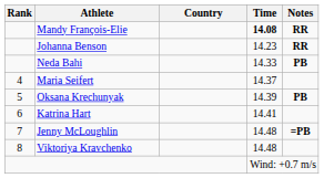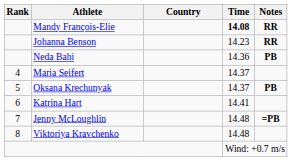 <table class="wikitable sortable" style="text-align:center">
 <tr>
 <th>Rank</th>
 <th style="width:180px">Athlete</th>
 <th style="width:125px">Country</th>
 <th>Time</th>
 <th>Notes</th>
 </tr>
 <tr>
 <td></td>
 <td style="text-align:left;"><a href='#'>Mandy François-Elie</a></td>
 <td style="text-align:left;"></td>
 <td><strong>14.08</strong></td>
 <td><strong>RR</strong></td>
 </tr>
 <tr>
 <td></td>
 <td style="text-align:left;"><a href='#'>Johanna Benson</a></td>
 <td style="text-align:left;"></td>
 <td>14.23</td>
 <td><strong>RR</strong></td>
 </tr>
 <tr>
 <td></td>
 <td style="text-align:left;"><a href='#'>Neda Bahi</a></td>
 <td style="text-align:left;"></td>
-<td>14.33</td>
+<td>14.36</td>
 <td><strong>PB</strong></td>
 </tr>
 <tr>
 <td>4</td>
 <td style="text-align:left;"><a href='#'>Maria Seifert</a></td>
 <td style="text-align:left;"></td>
 <td>14.37</td>
 <td></td>
 </tr>
 <tr>
 <td>5</td>
 <td style="text-align:left;"><a href='#'>Oksana Krechunyak</a></td>
 <td style="text-align:left;"></td>
-<td>14.39</td>
+<td>14.37</td>
 <td><strong>PB</strong></td>
 </tr>
 <tr>
 <td>6</td>
 <td style="text-align:left;"><a href='#'>Katrina Hart</a></td>
 <td style="text-align:left;"></td>
 <td>14.41</td>
 <td></td>
 </tr>
 <tr>
 <td>7</td>
 <td style="text-align:left;"><a href='#'>Jenny McLoughlin</a></td>
 <td style="text-align:left;"></td>
 <td>14.48</td>
 <td><strong>=PB</strong></td>
 </tr>
 <tr>
 <td>8</td>
 <td style="text-align:left;"><a href='#'>Viktoriya Kravchenko</a></td>
 <td style="text-align:left;"></td>
 <td>14.48</td>
 <td></td>
 </tr>
 <tr class="sortbottom">
 <td colspan="3"></td>
 <td colspan="2">Wind: +0.7 m/s</td>
 </tr>
 </table>
